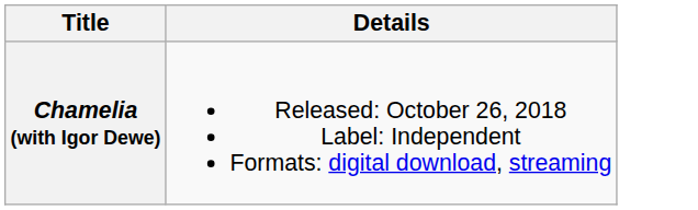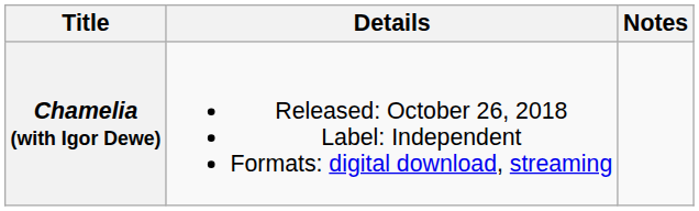 <table class="wikitable plainrowheaders" style="text-align:center;">
 <tr>
 <th scope="col">Title</th>
 <th scope="col">Details</th>
+<th scope="col">Notes</th>
 </tr>
 <tr>
 <th scope="row"><em>Chamelia</em><br><small>(with Igor Dewe)</small></th>
 <td><br><ul><li>Released: October 26, 2018</li><li>Label: Independent</li><li>Formats: <a href='#'>digital download</a>, <a href='#'>streaming</a></li></ul></td>
+<td><br></td>
 </tr>
 </table>
